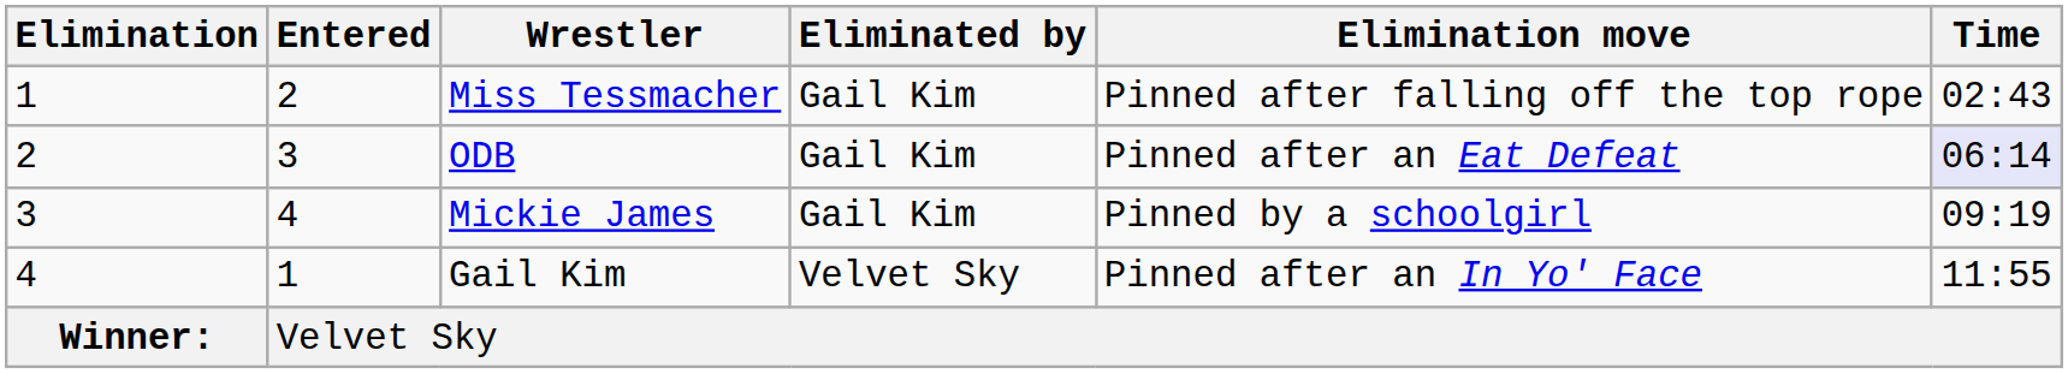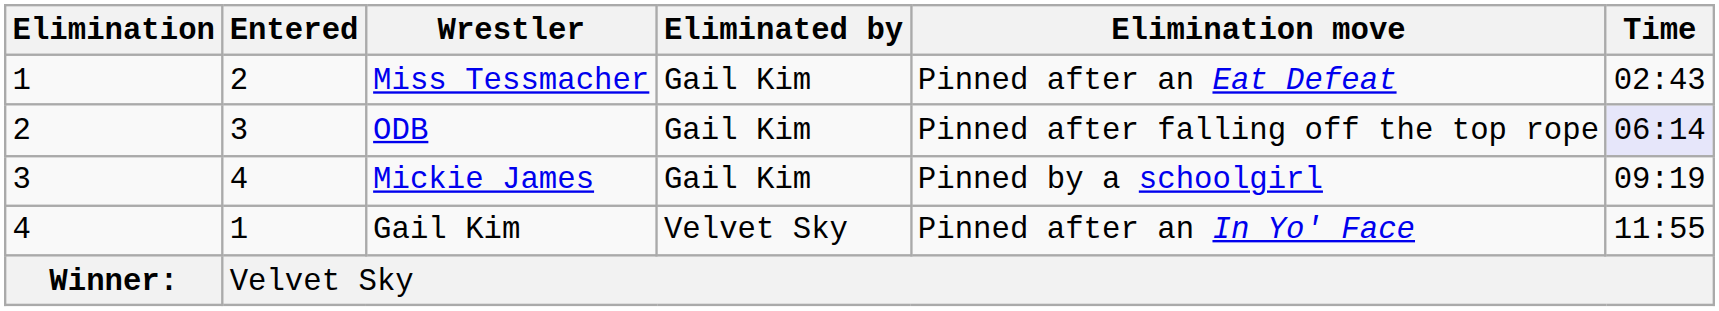 <table class="wikitable" border="1">
 <tr>
 <th>Elimination</th>
 <th>Entered</th>
 <th>Wrestler</th>
 <th>Eliminated by</th>
 <th>Elimination move</th>
 <th>Time</th>
 </tr>
 <tr>
 <td>1</td>
 <td>2</td>
 <td><a href='#'>Miss Tessmacher</a></td>
 <td>Gail Kim</td>
-<td>Pinned after falling off the top rope</td>
+<td>Pinned after an <em><a href='#'>Eat Defeat</a></em></td>
 <td>02:43</td>
 </tr>
 <tr>
 <td>2</td>
 <td>3</td>
 <td><a href='#'>ODB</a></td>
 <td>Gail Kim</td>
-<td>Pinned after an <em><a href='#'>Eat Defeat</a></em></td>
+<td>Pinned after falling off the top rope</td>
 <td style="background: lavender;">06:14</td>
 </tr>
 <tr>
 <td>3</td>
 <td>4</td>
 <td><a href='#'>Mickie James</a></td>
 <td>Gail Kim</td>
 <td>Pinned by a <a href='#'>schoolgirl</a></td>
 <td>09:19</td>
 </tr>
 <tr>
 <td>4</td>
 <td>1</td>
 <td>Gail Kim</td>
 <td>Velvet Sky</td>
 <td>Pinned after an <em><a href='#'>In Yo' Face</a></em></td>
 <td>11:55</td>
 </tr>
 <tr>
 <th>Winner:</th>
 <td colspan="5" bgcolor="#f2f2f2">Velvet Sky</td>
 </tr>
 </table>
